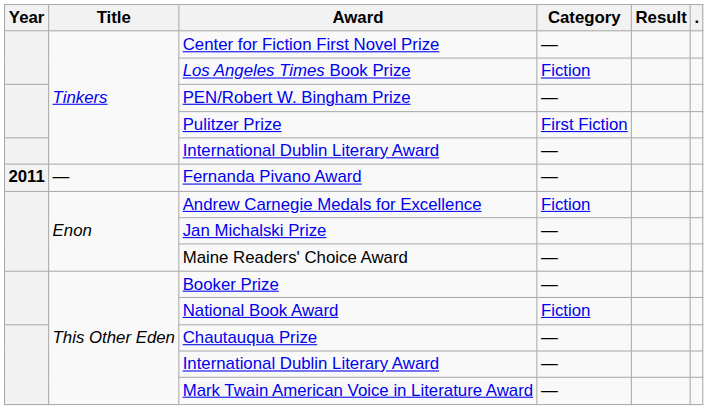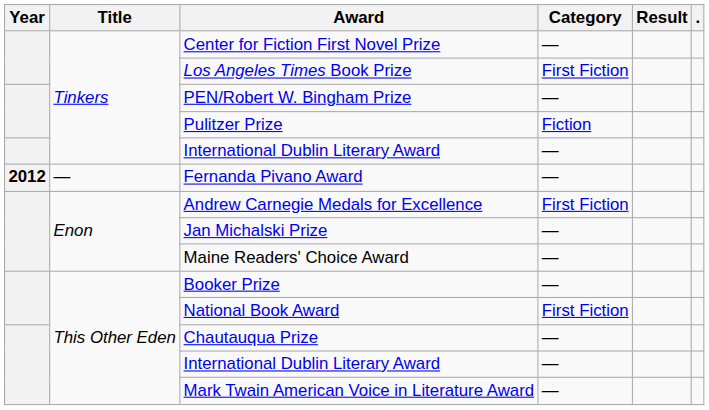 <table class="wikitable sortable">
 <tr>
 <th>Year</th>
 <th>Title</th>
 <th>Award</th>
 <th>Category</th>
 <th>Result</th>
 <th>.</th>
 </tr>
 <tr>
 <th rowspan="2"></th>
 <td rowspan="5"><em><a href='#'>Tinkers</a></em></td>
 <td><a href='#'>Center for Fiction First Novel Prize</a></td>
 <td>—</td>
 <td></td>
 <td></td>
 </tr>
 <tr>
 <td><a href='#'><em>Los Angeles Times</em> Book Prize</a></td>
-<td><a href='#'>Fiction</a></td>
+<td><a href='#'>First Fiction</a></td>
 <td></td>
 <td></td>
 </tr>
 <tr>
 <th rowspan="2"></th>
 <td><a href='#'>PEN/Robert W. Bingham Prize</a></td>
 <td>—</td>
 <td></td>
 <td></td>
 </tr>
 <tr>
 <td><a href='#'>Pulitzer Prize</a></td>
-<td><a href='#'>First Fiction</a></td>
+<td><a href='#'>Fiction</a></td>
 <td></td>
 <td></td>
 </tr>
 <tr>
 <th></th>
 <td><a href='#'>International Dublin Literary Award</a></td>
 <td>—</td>
 <td></td>
 <td></td>
 </tr>
 <tr>
-<th>2011</th>
+<th>2012</th>
 <td>—</td>
 <td><a href='#'>Fernanda Pivano Award</a></td>
 <td>—</td>
 <td></td>
 <td></td>
 </tr>
 <tr>
 <th rowspan="3"></th>
 <td rowspan="3"><em>Enon</em></td>
 <td><a href='#'>Andrew Carnegie Medals for Excellence</a></td>
-<td><a href='#'>Fiction</a></td>
+<td><a href='#'>First Fiction</a></td>
 <td></td>
 <td></td>
 </tr>
 <tr>
 <td><a href='#'>Jan Michalski Prize</a></td>
 <td>—</td>
 <td></td>
 <td></td>
 </tr>
 <tr>
 <td>Maine Readers' Choice Award</td>
 <td>—</td>
 <td></td>
 <td></td>
 </tr>
 <tr>
 <th rowspan="2"></th>
 <td rowspan="5"><em>This Other Eden</em></td>
 <td><a href='#'>Booker Prize</a></td>
 <td>—</td>
 <td></td>
 <td></td>
 </tr>
 <tr>
 <td><a href='#'>National Book Award</a></td>
-<td><a href='#'>Fiction</a></td>
+<td><a href='#'>First Fiction</a></td>
 <td></td>
 <td></td>
 </tr>
 <tr>
 <th rowspan="3"></th>
 <td><a href='#'>Chautauqua Prize</a></td>
 <td>—</td>
 <td></td>
 <td></td>
 </tr>
 <tr>
 <td><a href='#'>International Dublin Literary Award</a></td>
 <td>—</td>
 <td></td>
 <td></td>
 </tr>
 <tr>
 <td><a href='#'>Mark Twain American Voice in Literature Award</a></td>
 <td>—</td>
 <td></td>
 <td></td>
 </tr>
 </table>
